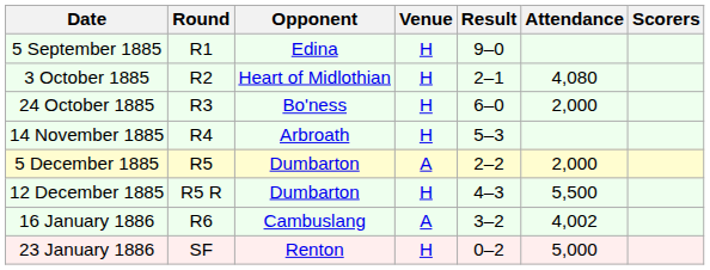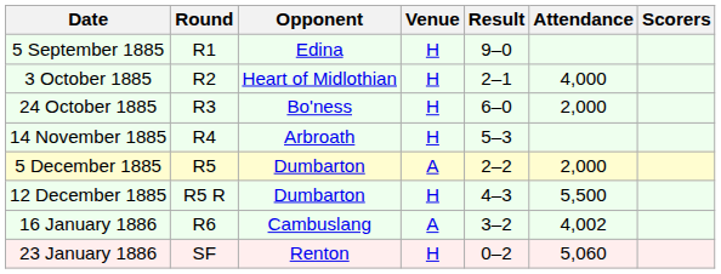 <table class="wikitable sortable" style="font-size:100%; text-align:center">
 <tr>
 <th>Date</th>
 <th>Round</th>
 <th>Opponent</th>
 <th>Venue</th>
 <th>Result</th>
 <th>Attendance</th>
 <th>Scorers</th>
 </tr>
 <tr bgcolor = "#eeffee">
 <td>5 September 1885</td>
 <td>R1</td>
 <td><a href='#'>Edina</a></td>
 <td><a href='#'>H</a></td>
 <td>9–0</td>
 <td></td>
 <td></td>
 </tr>
 <tr bgcolor = "#eeffee">
 <td>3 October 1885</td>
 <td>R2</td>
 <td><a href='#'>Heart of Midlothian</a></td>
 <td><a href='#'>H</a></td>
 <td>2–1</td>
-<td>4,080</td>
+<td>4,000</td>
 <td></td>
 </tr>
 <tr bgcolor = "#eeffee">
 <td>24 October 1885</td>
 <td>R3</td>
 <td><a href='#'>Bo'ness</a></td>
 <td><a href='#'>H</a></td>
 <td>6–0</td>
 <td>2,000</td>
 <td></td>
 </tr>
 <tr bgcolor = "#eeffee">
 <td>14 November 1885</td>
 <td>R4</td>
 <td><a href='#'>Arbroath</a></td>
 <td><a href='#'>H</a></td>
 <td>5–3</td>
 <td></td>
 <td></td>
 </tr>
 <tr bgcolor = "#fffdd">
 <td>5 December 1885</td>
 <td>R5</td>
 <td><a href='#'>Dumbarton</a></td>
 <td><a href='#'>A</a></td>
 <td>2–2</td>
 <td>2,000</td>
 <td></td>
 </tr>
 <tr bgcolor = "#eeffee">
 <td>12 December 1885</td>
 <td>R5 R</td>
 <td><a href='#'>Dumbarton</a></td>
 <td><a href='#'>H</a></td>
 <td>4–3</td>
 <td>5,500</td>
 <td></td>
 </tr>
 <tr bgcolor = "#eeffee">
 <td>16 January 1886</td>
 <td>R6</td>
 <td><a href='#'>Cambuslang</a></td>
 <td><a href='#'>A</a></td>
 <td>3–2</td>
 <td>4,002</td>
 <td></td>
 </tr>
 <tr bgcolor = "#ffeeee">
 <td>23 January 1886</td>
 <td>SF</td>
 <td><a href='#'>Renton</a></td>
 <td><a href='#'>H</a></td>
 <td>0–2</td>
-<td>5,000</td>
+<td>5,060</td>
 <td></td>
 </tr>
 </table>
